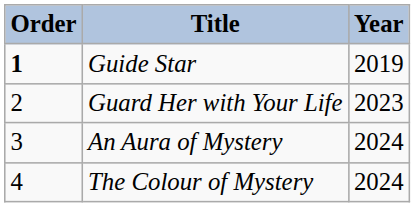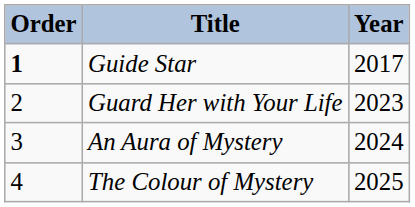 <table class="wikitable sortable">
 <tr style="text-align:center;">
 <th style="background:#B0C4DE;" width="15px">Order</th>
 <th style="background:#B0C4DE;">Title</th>
 <th style="background:#B0C4DE;">Year</th>
 </tr>
 <tr>
 <td><strong>1</strong></td>
 <td><em>Guide Star</em></td>
-<td>2019</td>
+<td>2017</td>
 </tr>
 <tr>
 <td>2</td>
 <td><em>Guard Her with Your Life</em></td>
 <td>2023</td>
 </tr>
 <tr>
 <td>3</td>
 <td><em>An Aura of Mystery</em></td>
 <td>2024</td>
 </tr>
 <tr>
 <td>4</td>
 <td><em>The Colour of Mystery</em></td>
-<td>2024</td>
+<td>2025</td>
 </tr>
 </table>
